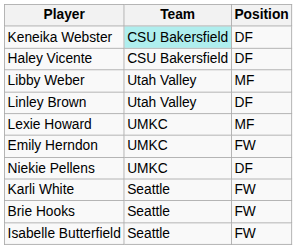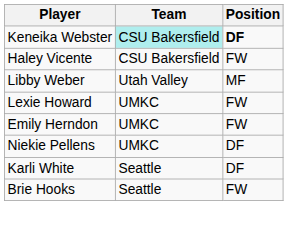 <table class="wikitable">
 <tr>
 <th>Player</th>
 <th>Team</th>
 <th>Position</th>
 </tr>
 <tr>
 <td>Keneika Webster</td>
 <td style="background: paleturquoise;">CSU Bakersfield</td>
-<td>DF</td>
+<td><strong>DF</strong></td>
 </tr>
 <tr>
 <td>Haley Vicente</td>
 <td>CSU Bakersfield</td>
-<td>DF</td>
+<td>FW</td>
 </tr>
 <tr>
 <td>Libby Weber</td>
 <td>Utah Valley</td>
 <td>MF</td>
 </tr>
 <tr>
-<td>Linley Brown</td>
-<td>Utah Valley</td>
-<td>DF</td>
-</tr>
-<tr>
 <td>Lexie Howard</td>
 <td>UMKC</td>
-<td>MF</td>
+<td>FW</td>
 </tr>
 <tr>
 <td>Emily Herndon</td>
 <td>UMKC</td>
 <td>FW</td>
 </tr>
 <tr>
 <td>Niekie Pellens</td>
 <td>UMKC</td>
 <td>DF</td>
 </tr>
 <tr>
 <td>Karli White</td>
 <td>Seattle</td>
-<td>FW</td>
+<td>DF</td>
 </tr>
 <tr>
 <td>Brie Hooks</td>
 <td>Seattle</td>
 <td>FW</td>
 </tr>
-<tr>
-<td>Isabelle Butterfield</td>
-<td>Seattle</td>
-<td>FW</td>
-</tr>
 </table>
